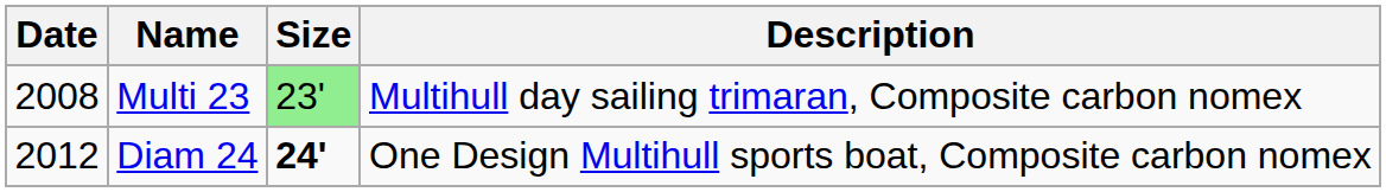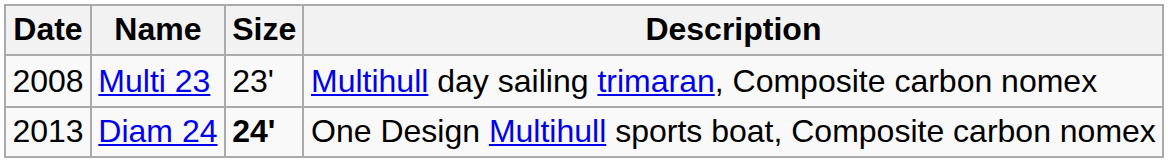 <table class="wikitable sortable">
 <tr>
 <th>Date</th>
 <th>Name</th>
 <th>Size</th>
 <th class="unsortable">Description</th>
 </tr>
 <tr>
 <td>2008</td>
 <td><a href='#'>Multi 23</a> </td>
-<td style="background: lightgreen;">23'</td>
+<td>23'</td>
 <td><a href='#'>Multihull</a> day sailing <a href='#'>trimaran</a>, Composite carbon nomex</td>
 </tr>
 <tr>
-<td>2012</td>
+<td>2013</td>
 <td><a href='#'>Diam 24</a></td>
 <td><strong>24'</strong></td>
 <td>One Design <a href='#'>Multihull</a> sports boat, Composite carbon nomex</td>
 </tr>
 </table>
